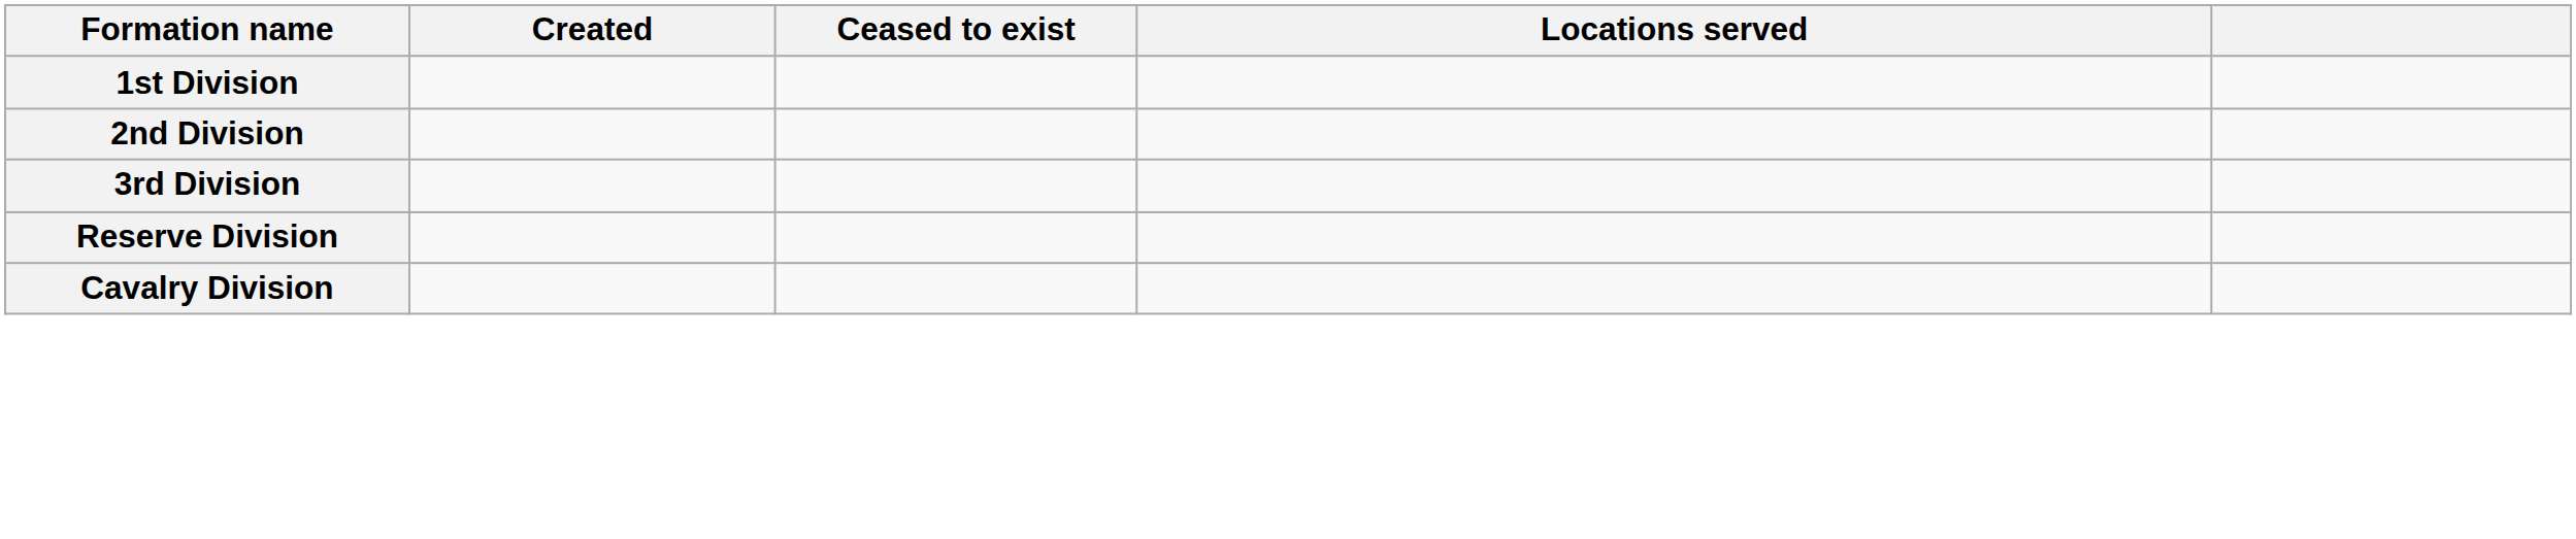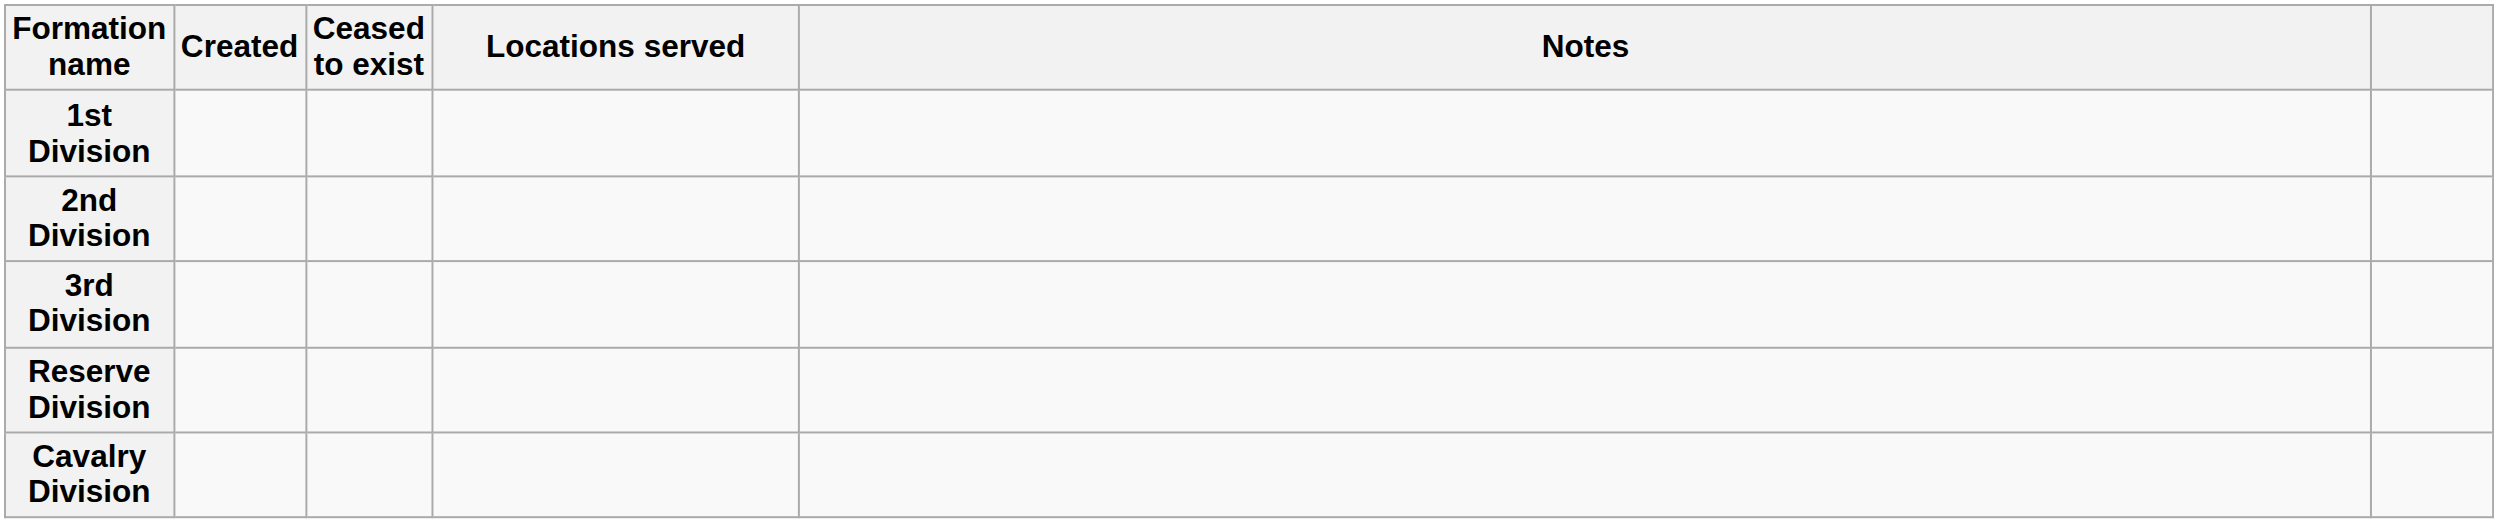 <table class="wikitable sortable plainrowheaders" style="text-align: left; border-spacing| 2px; border: 1px solid darkgray; width: 100%;">
 <tr>
 <th width="5%" scope="col">Formation name</th>
 <th width=5% scope="col">Created</th>
 <th width=5% scope="col">Ceased to exist</th>
 <th class=unsortable width=15% scope="col">Locations served</th>
+<th class=unsortable width=65% scope="col">Notes</th>
 <th class=unsortable width=5% scope="col"></th>
 </tr>
 <tr>
 <th scope="row" style="text-align:center;">1st Division</th>
+<td align="center"></td>
 <td align="center"></td>
 <td align="center"></td>
 <td align="center"></td>
 <td align="center"></td>
 </tr>
 <tr>
 <th scope="row" style="text-align:center;">2nd Division</th>
 <td align="center"></td>
 <td align="center"></td>
 <td align="center"></td>
 <td align="center"></td>
+<td align="center"></td>
 </tr>
 <tr>
 <th scope="row" style="text-align:center;">3rd Division</th>
+<td align="center"></td>
 <td align="center"></td>
 <td align="center"></td>
 <td align="center"></td>
 <td align="center"></td>
 </tr>
 <tr>
 <th scope="row" style="text-align:center;">Reserve Division</th>
 <td align="center"></td>
 <td align="center"></td>
 <td align="center"></td>
 <td align="center"></td>
+<td align="center"></td>
 </tr>
 <tr>
 <th scope="row" style="text-align:center;">Cavalry Division</th>
 <td align="center"></td>
 <td align="center"></td>
 <td align="center"></td>
 <td align="center"></td>
+<td align="center"></td>
 </tr>
 </table>
